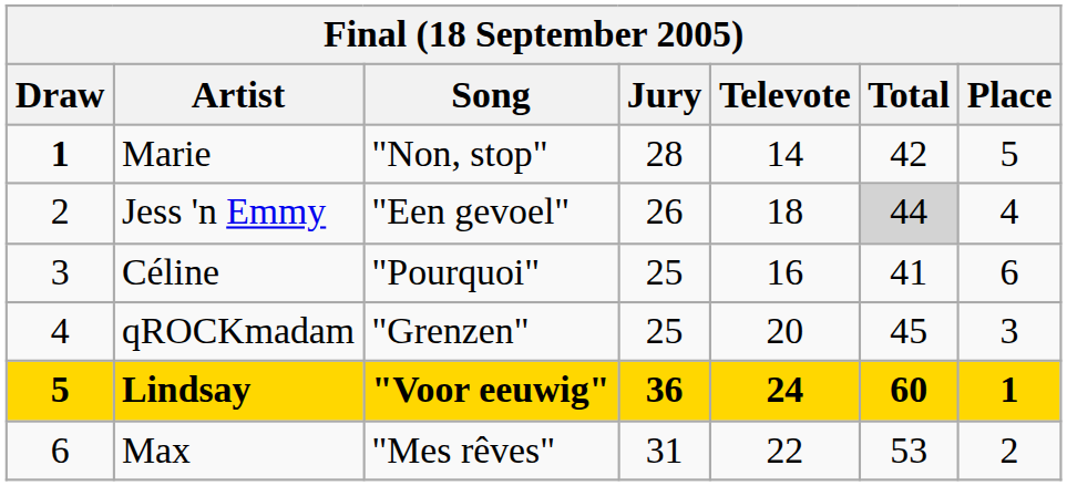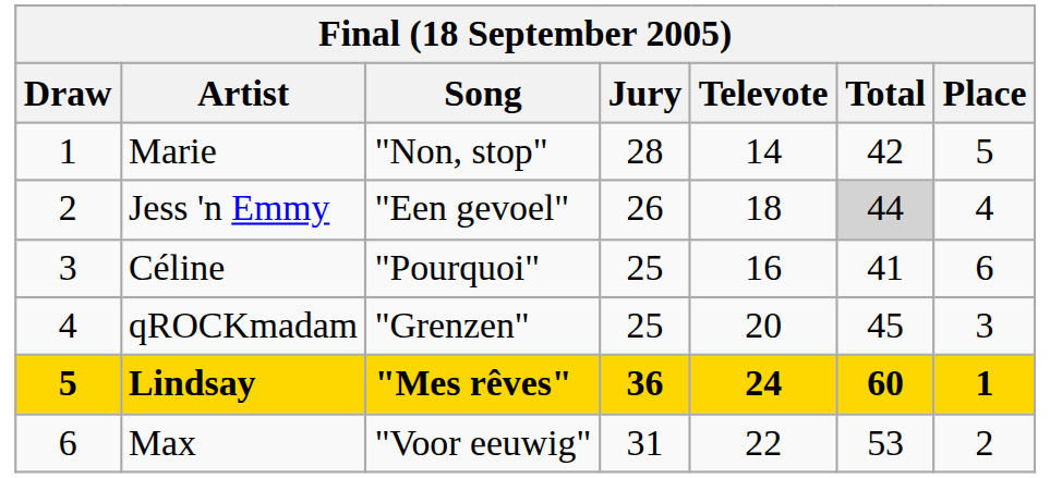 <table class="sortable wikitable" style="margin: 1em auto 1em auto; text-align:center">
 <tr>
 <th colspan="7">Final (18 September 2005)</th>
 </tr>
 <tr>
 <th>Draw</th>
 <th>Artist</th>
 <th>Song</th>
 <th>Jury</th>
 <th>Televote</th>
 <th>Total</th>
 <th>Place</th>
 </tr>
 <tr>
-<td><strong>1</strong></td>
+<td>1</td>
 <td align="left">Marie</td>
 <td align="left">"Non, stop"</td>
 <td>28</td>
 <td>14</td>
 <td>42</td>
 <td>5</td>
 </tr>
 <tr>
 <td>2</td>
 <td align="left">Jess 'n <a href='#'>Emmy</a></td>
 <td align="left">"Een gevoel"</td>
 <td>26</td>
 <td>18</td>
 <td style="background: lightgrey;">44</td>
 <td>4</td>
 </tr>
 <tr>
 <td>3</td>
 <td align="left">Céline</td>
 <td align="left">"Pourquoi"</td>
 <td>25</td>
 <td>16</td>
 <td>41</td>
 <td>6</td>
 </tr>
 <tr>
 <td>4</td>
 <td align="left">qROCKmadam</td>
 <td align="left">"Grenzen"</td>
 <td>25</td>
 <td>20</td>
 <td>45</td>
 <td>3</td>
 </tr>
 <tr style="font-weight:bold;background:gold;">
 <td>5</td>
 <td align="left">Lindsay</td>
-<td align="left">"Voor eeuwig"</td>
+<td align="left">"Mes rêves"</td>
 <td>36</td>
 <td>24</td>
 <td>60</td>
 <td>1</td>
 </tr>
 <tr>
 <td>6</td>
 <td align="left">Max</td>
-<td align="left">"Mes rêves"</td>
+<td align="left">"Voor eeuwig"</td>
 <td>31</td>
 <td>22</td>
 <td>53</td>
 <td>2</td>
 </tr>
 </table>
